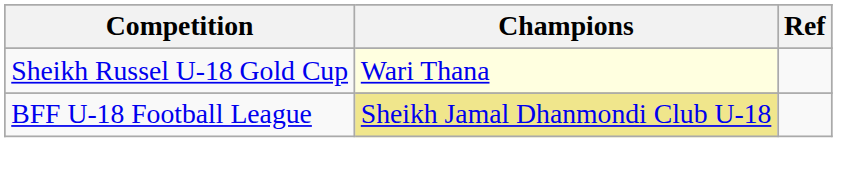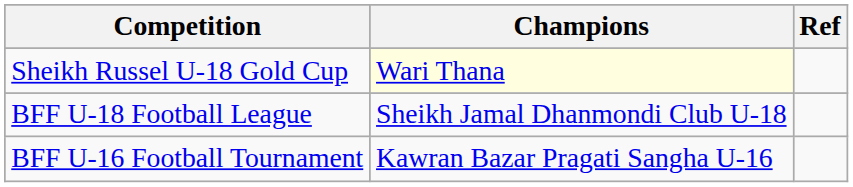 <table class="wikitable">
 <tr>
 <th>Competition</th>
 <th>Champions</th>
 <th>Ref</th>
 </tr>
 <tr>
 <td><a href='#'>Sheikh Russel U-18 Gold Cup</a></td>
 <td style="background: lightyellow;"><a href='#'>Wari Thana</a></td>
 <td></td>
 </tr>
 <tr>
 <td><a href='#'>BFF U-18 Football League</a></td>
-<td style="background: khaki;"><a href='#'>Sheikh Jamal Dhanmondi Club U-18</a></td>
+<td><a href='#'>Sheikh Jamal Dhanmondi Club U-18</a></td>
+<td></td>
+</tr>
+<tr>
+<td><a href='#'>BFF U-16 Football Tournament</a></td>
+<td><a href='#'>Kawran Bazar Pragati Sangha U-16</a></td>
 <td></td>
 </tr>
 </table>
